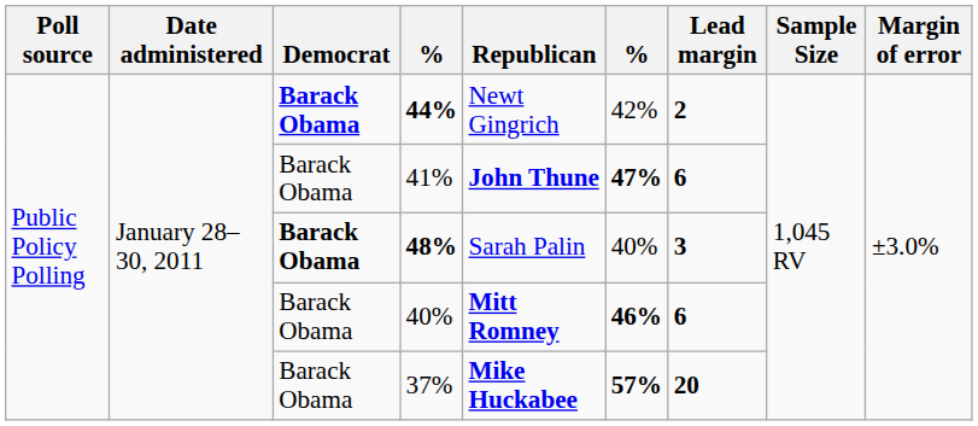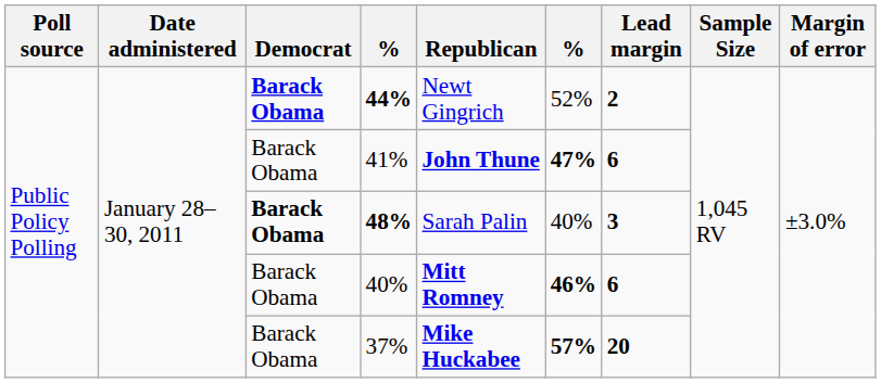 <table class="wikitable">
 <tr valign=bottom>
 <th>Poll source</th>
 <th>Date administered</th>
 <th>Democrat</th>
 <th>%</th>
 <th>Republican</th>
 <th>%</th>
 <th>Lead margin</th>
 <th>Sample Size</th>
 <th>Margin of error</th>
 </tr>
 <tr>
 <td rowspan=5><a href='#'>Public Policy Polling</a></td>
 <td rowspan=5>January 28–30, 2011</td>
 <td><strong><a href='#'>Barack Obama</a></strong></td>
 <td><strong>44%</strong></td>
 <td><a href='#'>Newt Gingrich</a></td>
-<td>42%</td>
+<td>52%</td>
 <td><strong>2</strong></td>
 <td rowspan=5>1,045 RV</td>
 <td rowspan=5>±3.0%</td>
 </tr>
 <tr>
 <td>Barack Obama</td>
 <td>41%</td>
 <td><strong><a href='#'>John Thune</a></strong></td>
 <td><strong>47%</strong></td>
 <td><strong>6</strong></td>
 </tr>
 <tr>
 <td><strong>Barack Obama</strong></td>
 <td><strong>48%</strong></td>
 <td><a href='#'>Sarah Palin</a></td>
 <td>40%</td>
 <td><strong>3</strong></td>
 </tr>
 <tr>
 <td>Barack Obama</td>
 <td>40%</td>
 <td><strong><a href='#'>Mitt Romney</a></strong></td>
 <td><strong>46%</strong></td>
 <td><strong>6</strong></td>
 </tr>
 <tr>
 <td>Barack Obama</td>
 <td>37%</td>
 <td><strong><a href='#'>Mike Huckabee</a></strong></td>
 <td><strong>57%</strong></td>
 <td><strong>20</strong></td>
 </tr>
 </table>
